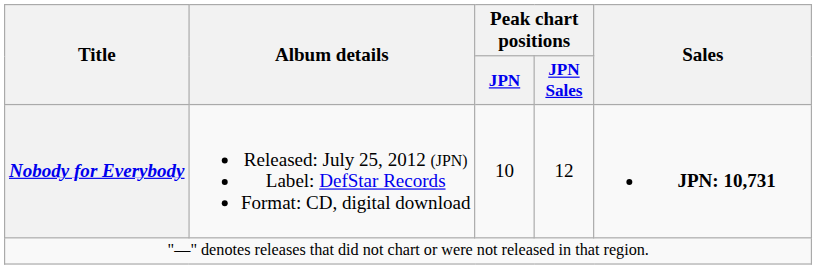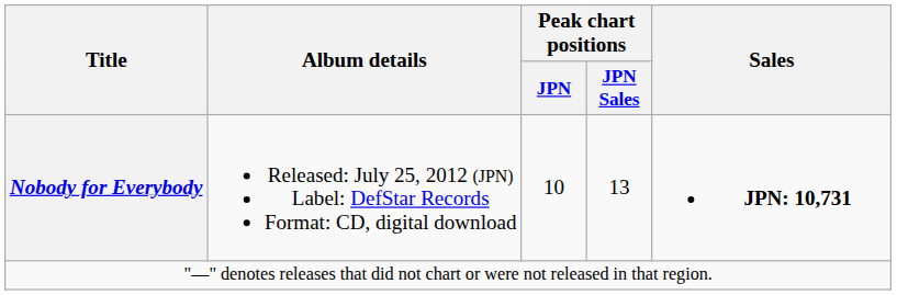 <table class="wikitable plainrowheaders" style="text-align:center;">
 <tr>
 <th scope="col" rowspan="2">Title</th>
 <th scope="col" rowspan="2">Album details</th>
 <th scope="col" colspan="2">Peak chart positions</th>
 <th scope="col" rowspan="2" style="width:11em;">Sales</th>
 </tr>
 <tr>
 <th scope="col" style="width:3em;font-size:90%;"><a href='#'>JPN</a><br></th>
 <th scope="col" style="width:3em;font-size:90%;"><a href='#'>JPN Sales</a><br></th>
 </tr>
 <tr>
 <th scope="row"><em><a href='#'>Nobody for Everybody</a></em></th>
 <td><br><ul><li>Released: July 25, 2012 <small>(JPN)</small></li><li>Label: <a href='#'>DefStar Records</a></li><li>Format: CD, digital download</li></ul></td>
 <td>10</td>
-<td>12</td>
+<td>13</td>
 <td><strong><br><ul><li>JPN: 10,731</li></ul></strong></td>
 </tr>
 <tr>
 <td colspan="9" style="font-size: 85%">"—" denotes releases that did not chart or were not released in that region.</td>
 </tr>
 </table>
